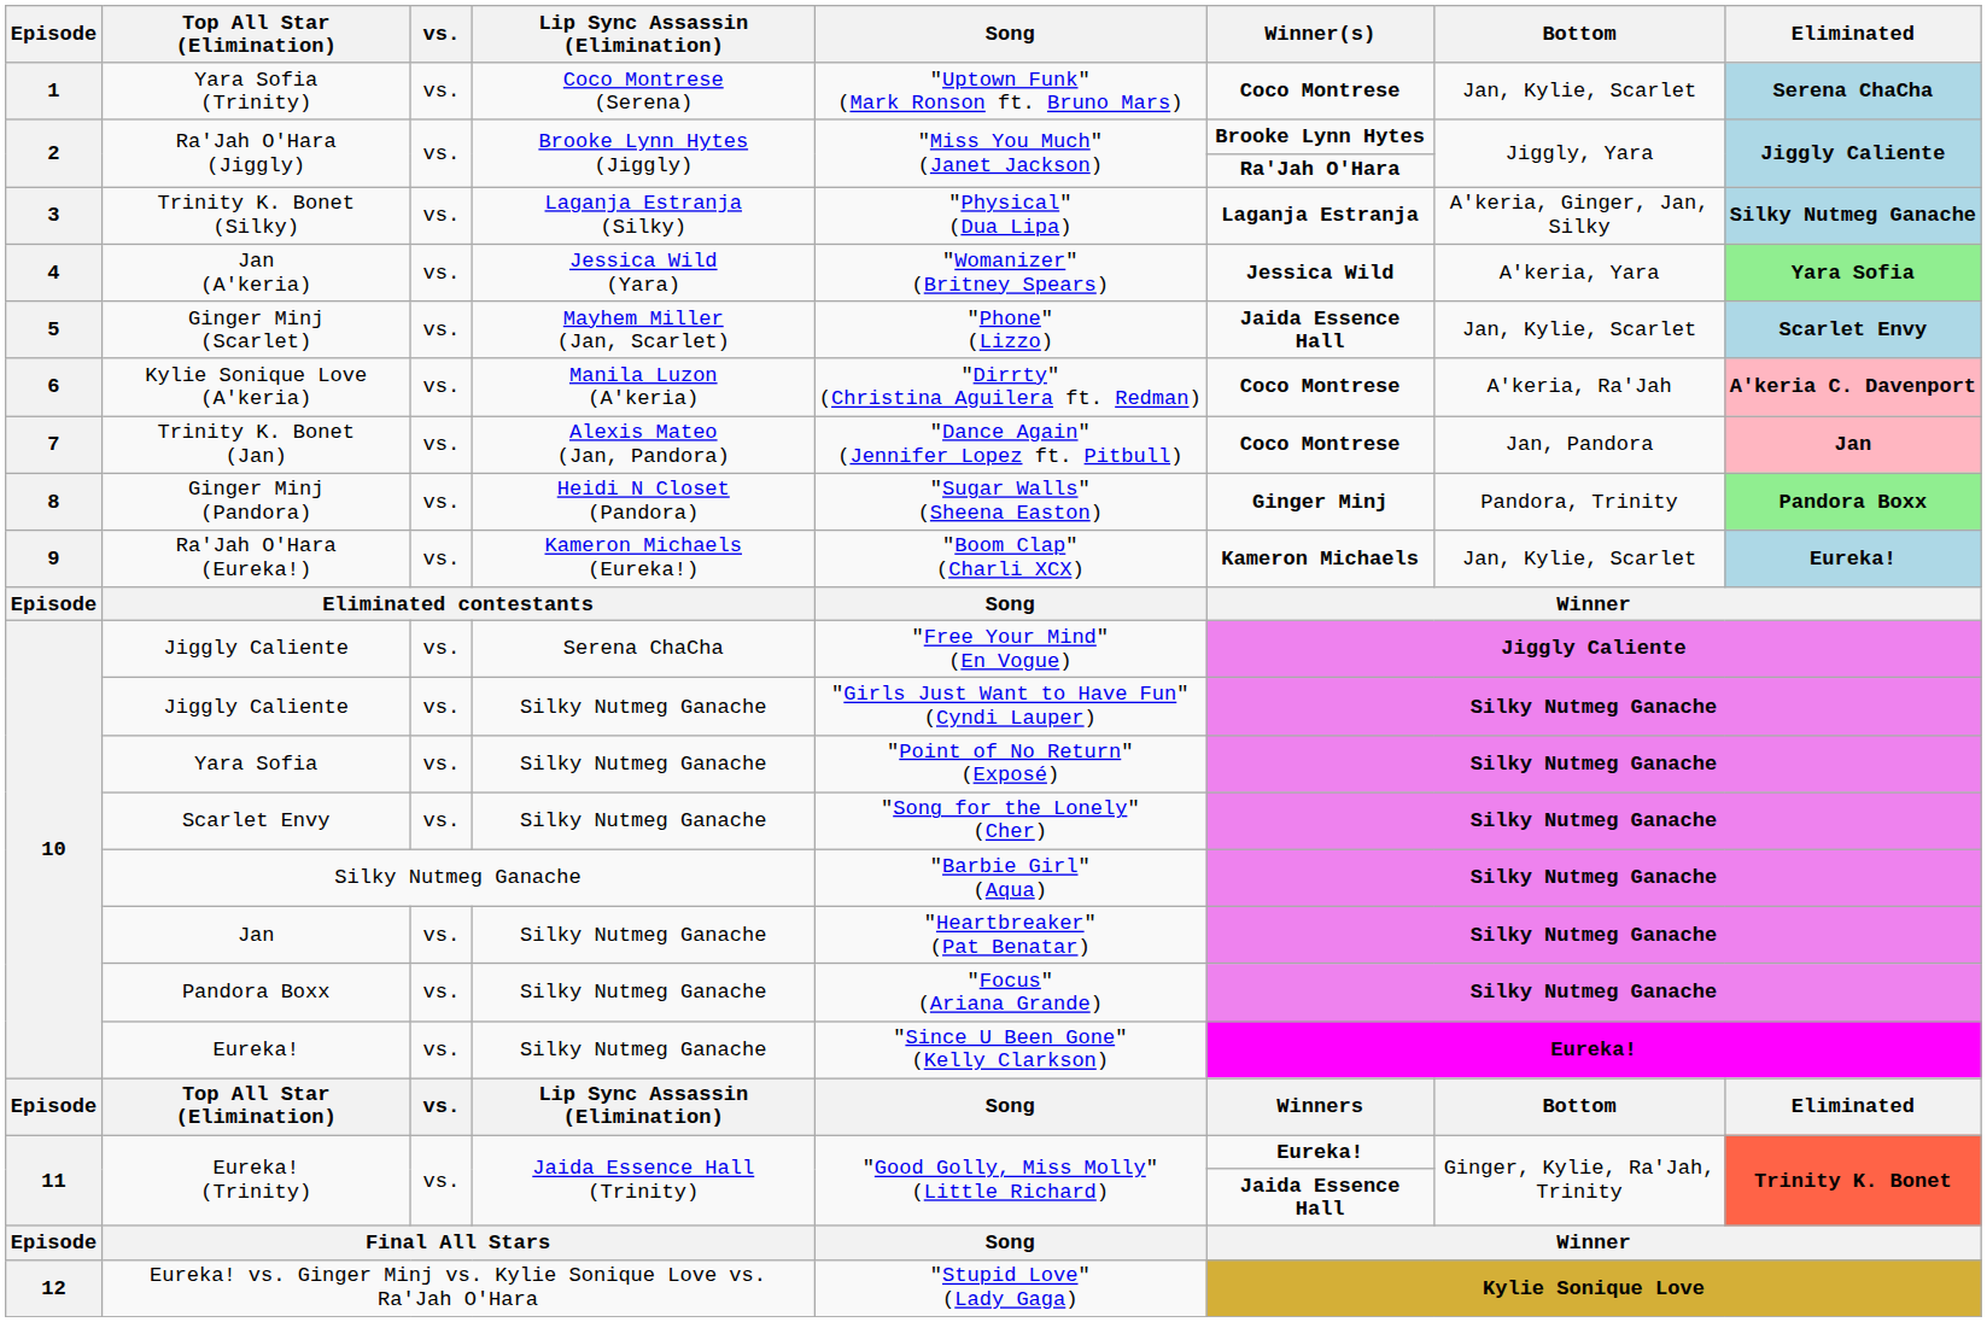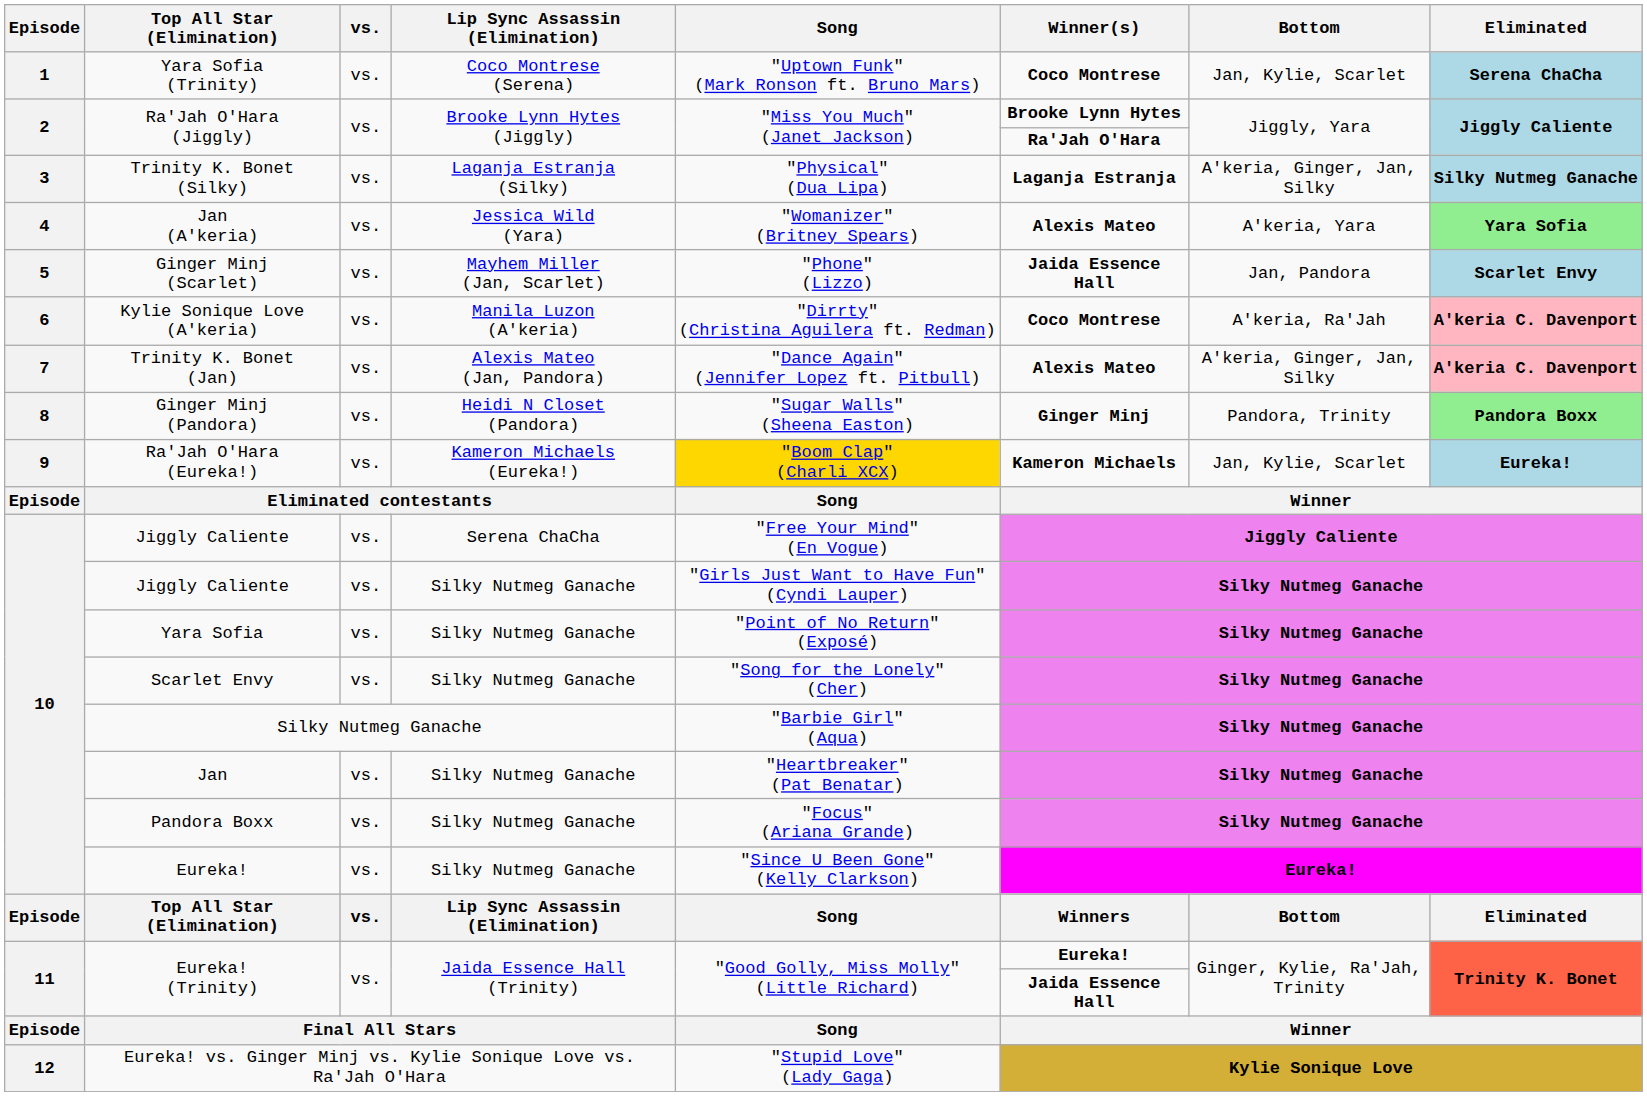 <table class="wikitable" style="text-align:center">
 <tr>
 <th scope="col">Episode</th>
 <th scope="col" nowrap>Top All Star<br>(Elimination)</th>
 <th scope="col">vs.</th>
 <th scope="col" nowrap>Lip Sync Assassin<br>(Elimination)</th>
 <th scope="col">Song</th>
 <th scope="col">Winner(s)</th>
 <th scope="col">Bottom</th>
 <th scope="col">Eliminated</th>
 </tr>
 <tr>
 <th scope="row">1</th>
 <td>Yara Sofia<br>(Trinity)</td>
 <td>vs.</td>
 <td><a href='#'>Coco Montrese</a><br>(Serena)</td>
 <td>"<a href='#'>Uptown Funk</a>"<br>(<a href='#'>Mark Ronson</a> ft. <a href='#'>Bruno Mars</a>)</td>
 <td><strong>Coco Montrese</strong></td>
 <td>Jan, Kylie, Scarlet</td>
 <td bgcolor="lightblue"><strong>Serena ChaCha</strong></td>
 </tr>
 <tr>
 <th rowspan="2">2</th>
 <td rowspan="2">Ra'Jah O'Hara<br>(Jiggly)</td>
 <td rowspan="2">vs.</td>
 <td rowspan="2"><a href='#'>Brooke Lynn Hytes</a><br>(Jiggly)</td>
 <td rowspan="2">"<a href='#'>Miss You Much</a>"<br>(<a href='#'>Janet Jackson</a>)</td>
 <td nowrap><strong>Brooke Lynn Hytes</strong></td>
 <td rowspan="2">Jiggly, Yara</td>
 <td rowspan="2" bgcolor="lightblue"><strong>Jiggly Caliente</strong></td>
 </tr>
 <tr>
 <td><strong>Ra'Jah O'Hara</strong></td>
 </tr>
 <tr>
 <th scope="row">3</th>
 <td>Trinity K. Bonet<br>(Silky)</td>
 <td>vs.</td>
 <td nowrap><a href='#'>Laganja Estranja</a><br>(Silky)</td>
 <td>"<a href='#'>Physical</a>"<br>(<a href='#'>Dua Lipa</a>)</td>
 <td><strong>Laganja Estranja</strong></td>
 <td>A'keria, Ginger, Jan, Silky</td>
 <td bgcolor="lightblue" nowrap><strong>Silky Nutmeg Ganache</strong></td>
 </tr>
 <tr>
 <th scope="row">4</th>
 <td>Jan<br>(A'keria)</td>
 <td>vs.</td>
 <td><a href='#'>Jessica Wild</a><br>(Yara)</td>
 <td>"<a href='#'>Womanizer</a>"<br>(<a href='#'>Britney Spears</a>)</td>
-<td><strong>Jessica Wild</strong></td>
+<td><strong>Alexis Mateo</strong></td>
 <td>A'keria, Yara</td>
 <td bgcolor="lightgreen"><strong>Yara Sofia</strong></td>
 </tr>
 <tr>
 <th scope="row">5</th>
 <td>Ginger Minj<br>(Scarlet)</td>
 <td>vs.</td>
 <td><a href='#'>Mayhem Miller</a><br>(Jan, Scarlet)</td>
 <td>"<a href='#'>Phone</a>"<br>(<a href='#'>Lizzo</a>)</td>
 <td><strong>Jaida Essence Hall</strong></td>
-<td>Jan, Kylie, Scarlet</td>
+<td>Jan, Pandora</td>
 <td bgcolor="lightblue"><strong>Scarlet Envy</strong></td>
 </tr>
 <tr>
 <th scope="row">6</th>
 <td nowrap>Kylie Sonique Love<br>(A'keria)</td>
 <td>vs.</td>
 <td><a href='#'>Manila Luzon</a><br>(A'keria)</td>
 <td nowrap>"<a href='#'>Dirrty</a>"<br>(<a href='#'>Christina Aguilera</a> ft. <a href='#'>Redman</a>)</td>
 <td><strong>Coco Montrese</strong></td>
 <td>A'keria, Ra'Jah</td>
 <td bgcolor="lightpink"><strong>A'keria C. Davenport</strong></td>
 </tr>
 <tr>
 <th scope="row">7</th>
 <td>Trinity K. Bonet<br>(Jan)</td>
 <td>vs.</td>
 <td><a href='#'>Alexis Mateo</a><br>(Jan, Pandora)</td>
 <td>"<a href='#'>Dance Again</a>"<br>(<a href='#'>Jennifer Lopez</a> ft. <a href='#'>Pitbull</a>)</td>
-<td><strong>Coco Montrese</strong></td>
-<td>Jan, Pandora</td>
-<td bgcolor="lightpink"><strong>Jan</strong></td>
+<td><strong>Alexis Mateo</strong></td>
+<td>A'keria, Ginger, Jan, Silky</td>
+<td bgcolor="lightpink"><strong>A'keria C. Davenport</strong></td>
 </tr>
 <tr>
 <th scope="row">8</th>
 <td>Ginger Minj<br>(Pandora)</td>
 <td>vs.</td>
 <td><a href='#'>Heidi N Closet</a><br>(Pandora)</td>
 <td>"<a href='#'>Sugar Walls</a>"<br>(<a href='#'>Sheena Easton</a>)</td>
 <td><strong>Ginger Minj</strong></td>
 <td>Pandora, Trinity</td>
 <td bgcolor="lightgreen"><strong>Pandora Boxx</strong></td>
 </tr>
 <tr>
 <th scope="row">9</th>
 <td>Ra'Jah O'Hara<br>(Eureka!)</td>
 <td>vs.</td>
 <td><a href='#'>Kameron Michaels</a><br>(Eureka!)</td>
-<td>"<a href='#'>Boom Clap</a>"<br>(<a href='#'>Charli XCX</a>)</td>
+<td style="background: gold;">"<a href='#'>Boom Clap</a>"<br>(<a href='#'>Charli XCX</a>)</td>
 <td><strong>Kameron Michaels</strong></td>
 <td>Jan, Kylie, Scarlet</td>
 <td bgcolor="lightblue"><strong>Eureka!</strong></td>
 </tr>
 <tr>
 <th scope="col">Episode</th>
 <th scope="col" colspan="3">Eliminated contestants</th>
 <th scope="col">Song</th>
 <th scope="col" colspan="3">Winner</th>
 </tr>
 <tr>
 <th rowspan="8" scope="row">10</th>
 <td>Jiggly Caliente</td>
 <td>vs.</td>
 <td>Serena ChaCha</td>
 <td>"<a href='#'>Free Your Mind</a>"<br>(<a href='#'>En Vogue</a>)</td>
 <td colspan="3" bgcolor="violet"><strong>Jiggly Caliente</strong></td>
 </tr>
 <tr>
 <td>Jiggly Caliente</td>
 <td>vs.</td>
 <td>Silky Nutmeg Ganache</td>
 <td>"<a href='#'>Girls Just Want to Have Fun</a>"<br>(<a href='#'>Cyndi Lauper</a>)</td>
 <td colspan="3" bgcolor="violet"><strong>Silky Nutmeg Ganache</strong></td>
 </tr>
 <tr>
 <td>Yara Sofia</td>
 <td>vs.</td>
 <td nowrap>Silky Nutmeg Ganache</td>
 <td>"<a href='#'>Point of No Return</a>"<br>(<a href='#'>Exposé</a>)</td>
 <td colspan="3" bgcolor="violet"><strong>Silky Nutmeg Ganache</strong></td>
 </tr>
 <tr>
 <td>Scarlet Envy</td>
 <td>vs.</td>
 <td>Silky Nutmeg Ganache</td>
 <td>"<a href='#'>Song for the Lonely</a>"<br>(<a href='#'>Cher</a>)</td>
 <td colspan="3" bgcolor="violet"><strong>Silky Nutmeg Ganache</strong></td>
 </tr>
 <tr>
 <td colspan="3">Silky Nutmeg Ganache</td>
 <td>"<a href='#'>Barbie Girl</a>"<br>(<a href='#'>Aqua</a>)</td>
 <td colspan="3" bgcolor="violet"><strong>Silky Nutmeg Ganache</strong></td>
 </tr>
 <tr>
 <td>Jan</td>
 <td>vs.</td>
 <td>Silky Nutmeg Ganache</td>
 <td>"<a href='#'>Heartbreaker</a>"<br>(<a href='#'>Pat Benatar</a>)</td>
 <td colspan="3" bgcolor="violet"><strong>Silky Nutmeg Ganache</strong></td>
 </tr>
 <tr>
 <td>Pandora Boxx</td>
 <td>vs.</td>
 <td>Silky Nutmeg Ganache</td>
 <td>"<a href='#'>Focus</a>"<br>(<a href='#'>Ariana Grande</a>)</td>
 <td colspan="3" bgcolor="violet"><strong>Silky Nutmeg Ganache</strong></td>
 </tr>
 <tr>
 <td>Eureka!</td>
 <td>vs.</td>
 <td>Silky Nutmeg Ganache</td>
 <td>"<a href='#'>Since U Been Gone</a>"<br>(<a href='#'>Kelly Clarkson</a>)</td>
 <td colspan="3" bgcolor="fuchsia"><strong>Eureka!</strong></td>
 </tr>
 <tr>
 <th scope="col">Episode</th>
 <th scope="col">Top All Star<br>(Elimination)</th>
 <th scope="col">vs.</th>
 <th scope="col">Lip Sync Assassin<br>(Elimination)</th>
 <th scope="col">Song</th>
 <th scope="col">Winners</th>
 <th scope="col">Bottom</th>
 <th scope="col">Eliminated</th>
 </tr>
 <tr>
 <th rowspan="2">11</th>
 <td rowspan="2">Eureka!<br>(Trinity)</td>
 <td rowspan="2">vs.</td>
 <td rowspan="2"><a href='#'>Jaida Essence Hall</a><br>(Trinity)</td>
 <td rowspan="2">"<a href='#'>Good Golly, Miss Molly</a>"<br>(<a href='#'>Little Richard</a>)</td>
 <td><strong>Eureka!</strong></td>
 <td rowspan="2">Ginger, Kylie, Ra'Jah, Trinity</td>
 <td rowspan="2" bgcolor="tomato"><strong>Trinity K. Bonet</strong></td>
 </tr>
 <tr>
 <td><strong>Jaida Essence Hall</strong></td>
 </tr>
 <tr>
 <th scope="col">Episode</th>
 <th scope="col" colspan="3">Final All Stars</th>
 <th scope="col">Song</th>
 <th scope="col" colspan="3">Winner</th>
 </tr>
 <tr>
 <th>12</th>
 <td colspan="3">Eureka! vs. Ginger Minj vs. Kylie Sonique Love vs. Ra'Jah O'Hara</td>
 <td>"<a href='#'>Stupid Love</a>"<br>(<a href='#'>Lady Gaga</a>)</td>
 <td bgcolor="#D4AF37" colspan="3"><strong>Kylie Sonique Love</strong></td>
 </tr>
 <tr>
 </tr>
 </table>
